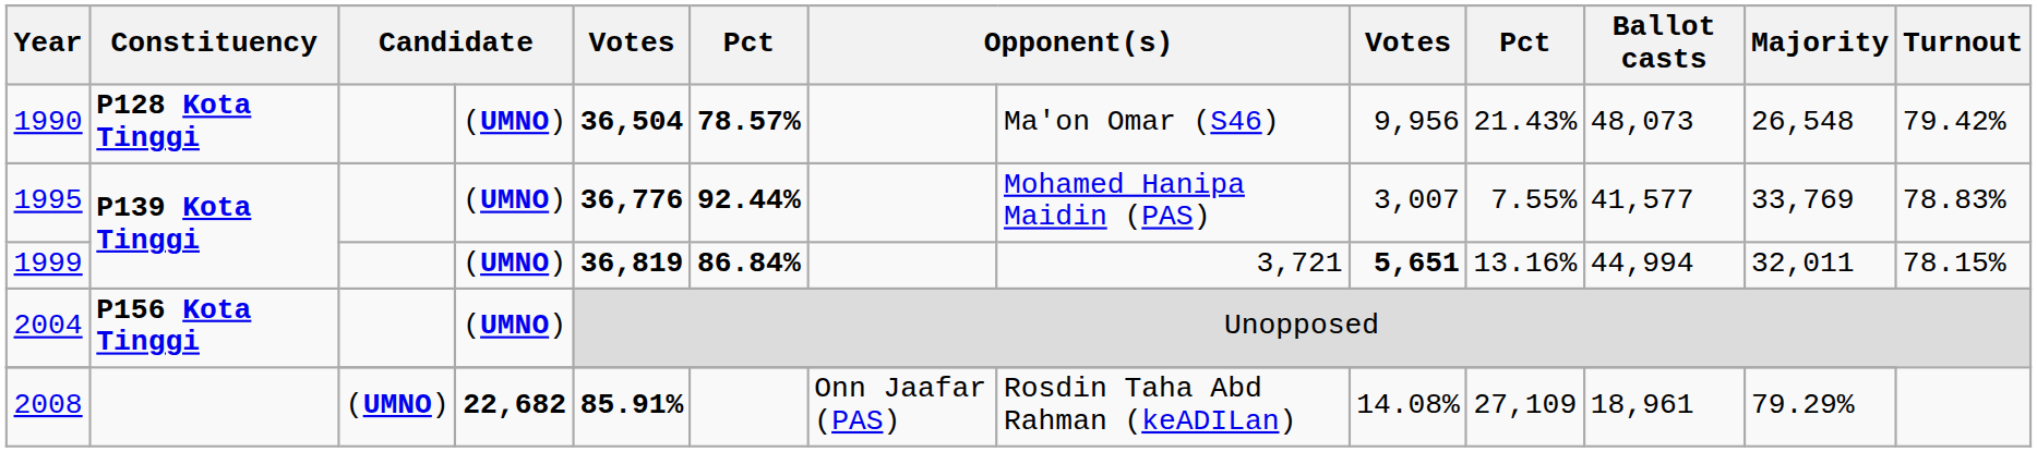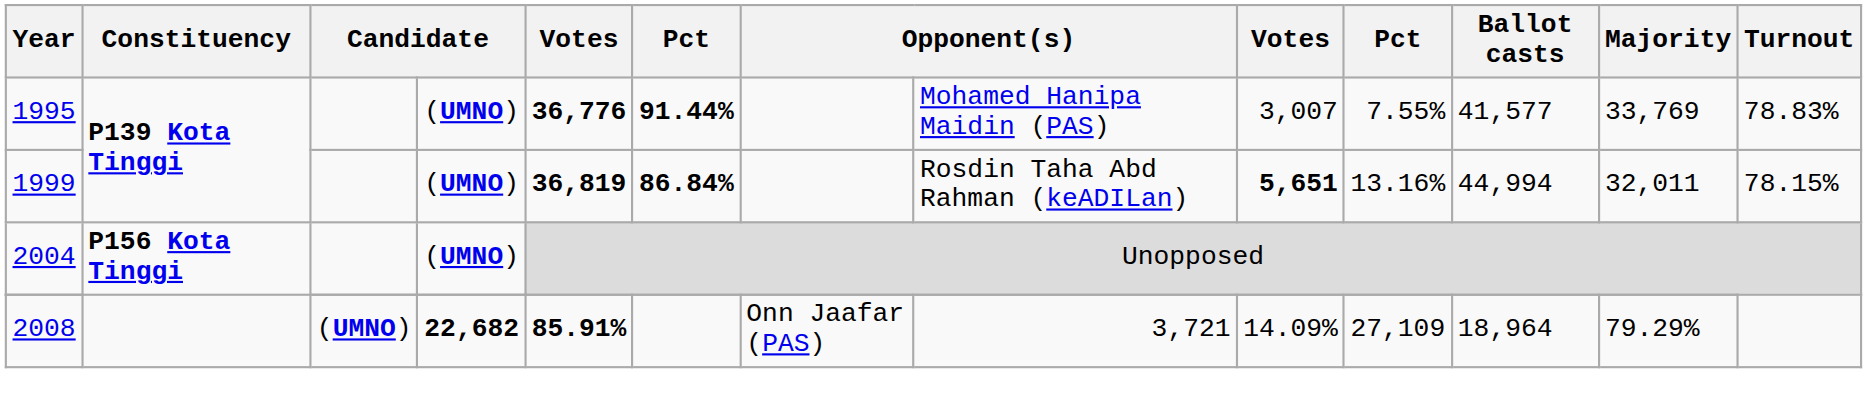 <table class="wikitable" style="margin:0.5em ; font-size:95%">
 <tr>
 <th>Year</th>
 <th>Constituency</th>
 <th colspan=2>Candidate</th>
 <th>Votes</th>
 <th>Pct</th>
 <th colspan=2>Opponent(s)</th>
 <th>Votes</th>
 <th>Pct</th>
 <th>Ballot casts</th>
 <th>Majority</th>
 <th>Turnout</th>
 </tr>
 <tr>
-<td><a href='#'>1990</a></td>
-<td><strong>P128 <a href='#'>Kota Tinggi</a></strong></td>
-<td></td>
-<td> (<a href='#'><strong>UMNO</strong></a>)</td>
-<td align="right"><strong>36,504</strong></td>
-<td><strong>78.57%</strong></td>
-<td></td>
-<td>Ma'on Omar (<a href='#'>S46</a>)</td>
-<td align="right">9,956</td>
-<td>21.43%</td>
-<td>48,073</td>
-<td>26,548</td>
-<td>79.42%</td>
-</tr>
-<tr>
 <td><a href='#'>1995</a></td>
 <td rowspan=2><strong>P139 <a href='#'>Kota Tinggi</a></strong></td>
 <td></td>
 <td> (<a href='#'><strong>UMNO</strong></a>)</td>
 <td align=right><strong>36,776</strong></td>
-<td><strong>92.44%</strong></td>
+<td><strong>91.44%</strong></td>
 <td></td>
 <td><a href='#'>Mohamed Hanipa Maidin</a> (<a href='#'>PAS</a>)</td>
 <td align=right>3,007</td>
 <td align=right>7.55%</td>
 <td>41,577</td>
 <td>33,769</td>
 <td>78.83%</td>
 </tr>
 <tr>
 <td><a href='#'>1999</a></td>
 <td></td>
 <td> (<a href='#'><strong>UMNO</strong></a>)</td>
 <td align="right"><strong>36,819</strong></td>
 <td><strong>86.84%</strong></td>
 <td></td>
-<td align="right">3,721</td>
+<td>Rosdin Taha Abd Rahman (<a href='#'>keADILan</a>)</td>
 <td align="right"><strong>5,651</strong></td>
 <td>13.16%</td>
 <td>44,994</td>
 <td>32,011</td>
 <td>78.15%</td>
 </tr>
 <tr>
 <td><a href='#'>2004</a></td>
 <td rowspan=2><strong>P156 <a href='#'>Kota Tinggi</a></strong></td>
 <td></td>
 <td> (<a href='#'><strong>UMNO</strong></a>)</td>
 <td colspan="9" style="background:#dcdcdc; text-align:center;">Unopposed</td>
 </tr>
 <tr>
 </tr>
 <tr>
 <td><a href='#'>2008</a></td>
 <td></td>
 <td> (<a href='#'><strong>UMNO</strong></a>)</td>
 <td align="right"><strong>22,682</strong></td>
 <td><strong>85.91%</strong></td>
 <td></td>
 <td>Onn Jaafar (<a href='#'>PAS</a>)</td>
-<td>Rosdin Taha Abd Rahman (<a href='#'>keADILan</a>)</td>
-<td>14.08%</td>
+<td align="right">3,721</td>
+<td>14.09%</td>
 <td>27,109</td>
-<td>18,961</td>
+<td>18,964</td>
 <td>79.29%</td>
 </tr>
 </table>
